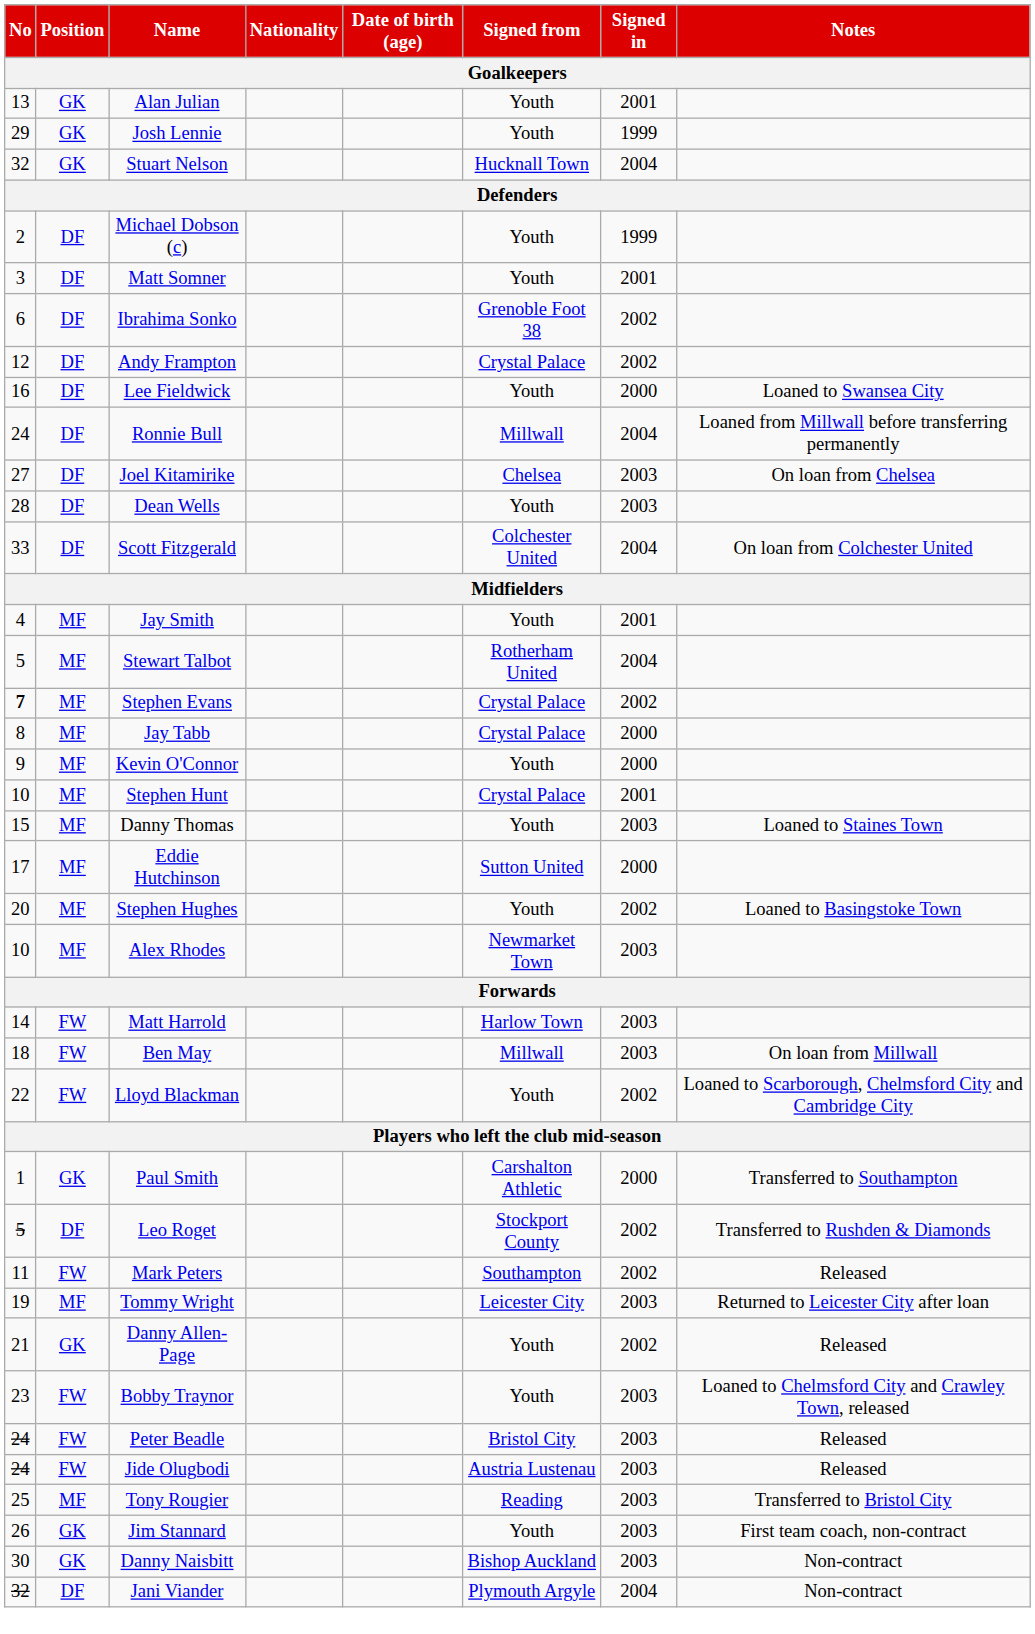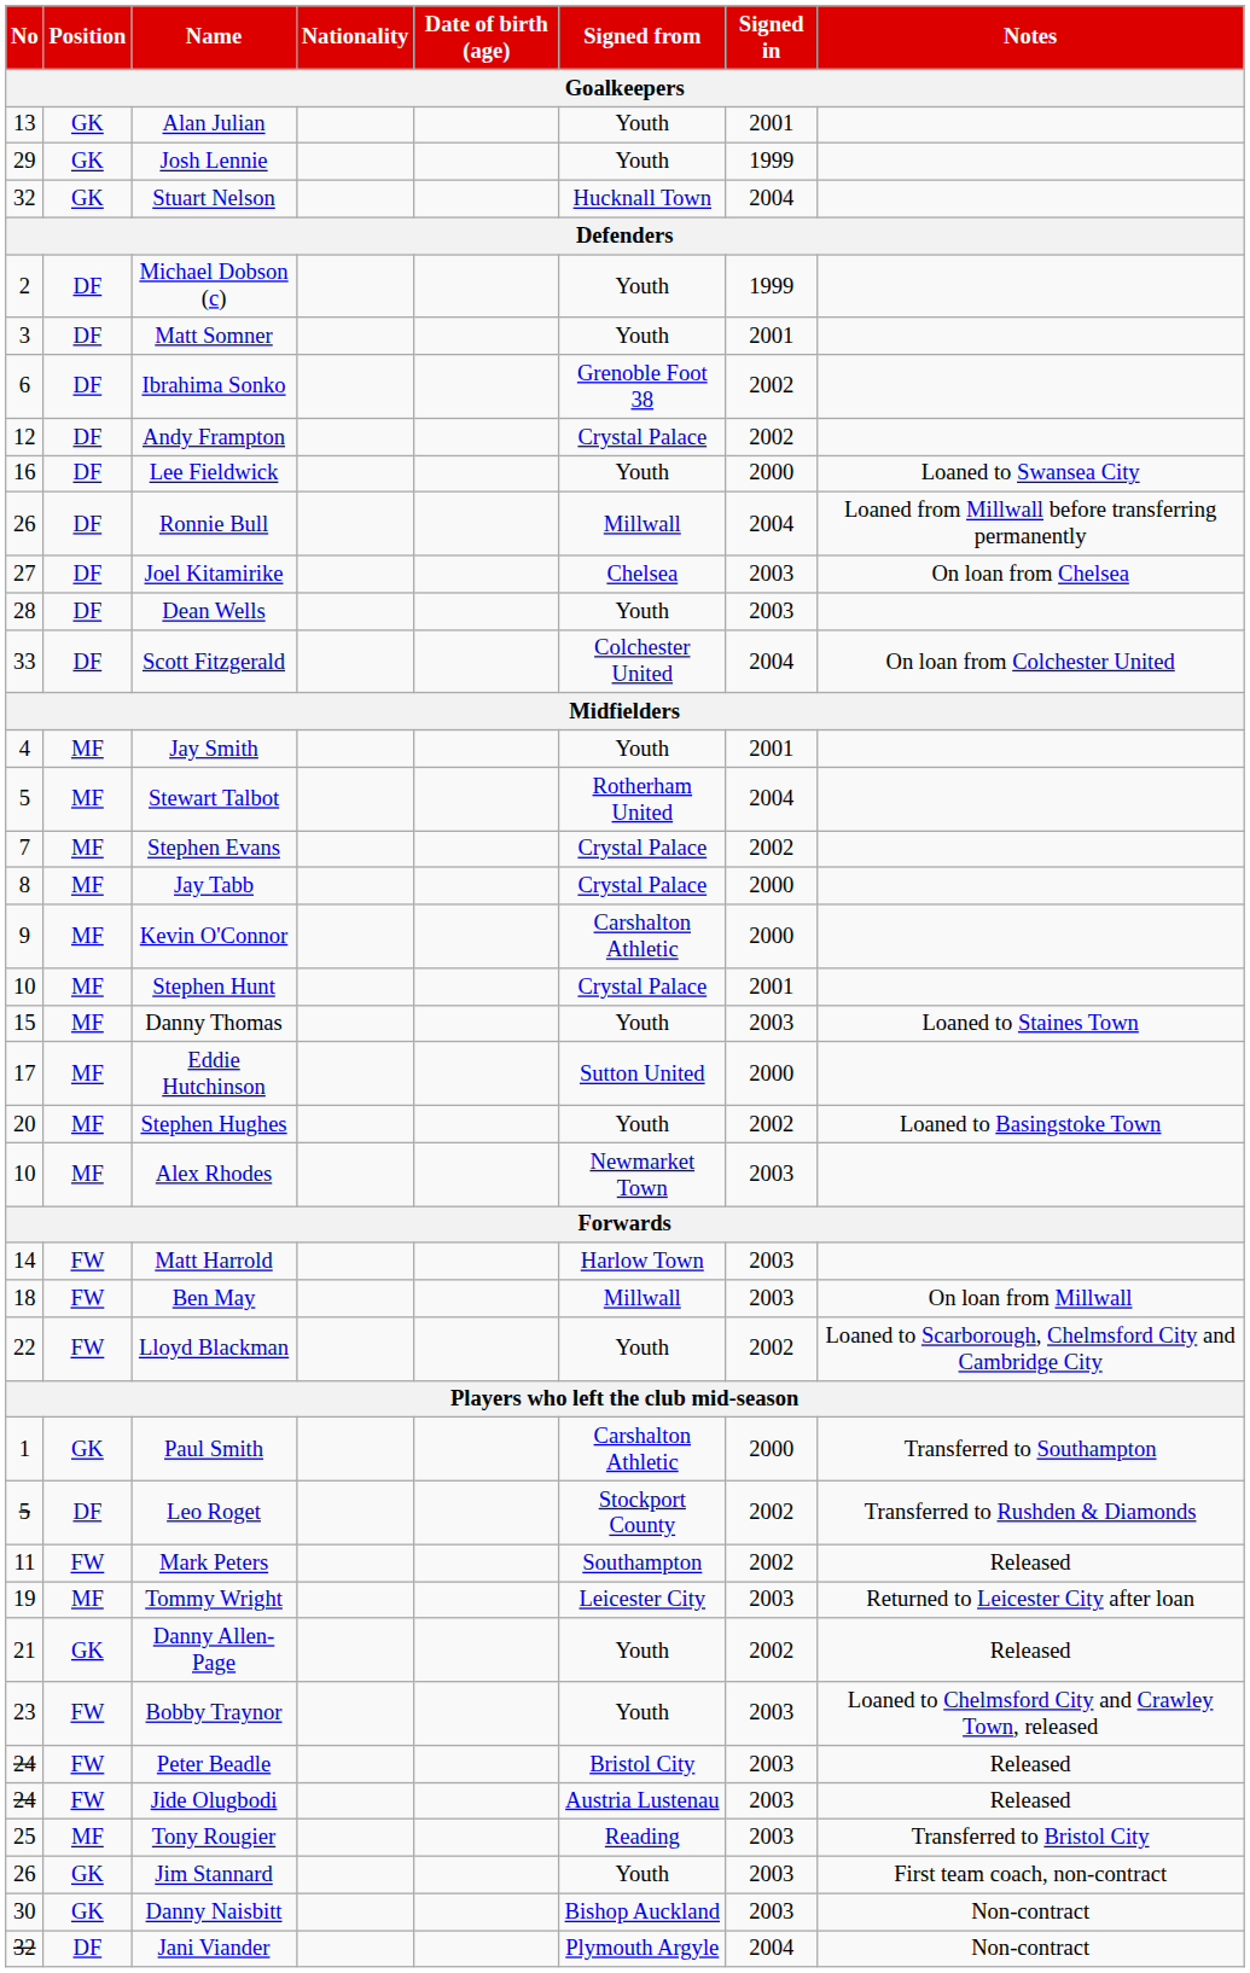 <table class="wikitable"  style="text-align:center; font-size:90%; width:90%;">
 <tr>
 <th style="background:#d00; color:white; text-align:center;">No</th>
 <th style="background:#d00; color:white; text-align:center;">Position</th>
 <th style="background:#d00; color:white; text-align:center;">Name</th>
 <th style="background:#d00; color:white; text-align:center;">Nationality</th>
 <th style="background:#d00; color:white; text-align:center;">Date of birth (age)</th>
 <th style="background:#d00; color:white; text-align:center;">Signed from</th>
 <th style="background:#d00; color:white; text-align:center;">Signed in</th>
 <th style="background:#d00; color:white; text-align:center;">Notes</th>
 </tr>
 <tr>
 <th colspan="8">Goalkeepers</th>
 </tr>
 <tr>
 <td>13</td>
 <td><a href='#'>GK</a></td>
 <td><a href='#'>Alan Julian</a></td>
 <td></td>
 <td></td>
 <td>Youth</td>
 <td>2001</td>
 <td></td>
 </tr>
 <tr>
 <td>29</td>
 <td><a href='#'>GK</a></td>
 <td><a href='#'>Josh Lennie</a></td>
 <td></td>
 <td></td>
 <td>Youth</td>
 <td>1999</td>
 <td></td>
 </tr>
 <tr>
 <td>32</td>
 <td><a href='#'>GK</a></td>
 <td><a href='#'>Stuart Nelson</a></td>
 <td></td>
 <td></td>
 <td><a href='#'>Hucknall Town</a></td>
 <td>2004</td>
 <td></td>
 </tr>
 <tr>
 <th colspan="8">Defenders</th>
 </tr>
 <tr>
 <td>2</td>
 <td><a href='#'>DF</a></td>
 <td><a href='#'>Michael Dobson</a> (<a href='#'>c</a>)</td>
 <td></td>
 <td></td>
 <td>Youth</td>
 <td>1999</td>
 <td></td>
 </tr>
 <tr>
 <td>3</td>
 <td><a href='#'>DF</a></td>
 <td><a href='#'>Matt Somner</a></td>
 <td></td>
 <td></td>
 <td>Youth</td>
 <td>2001</td>
 <td></td>
 </tr>
 <tr>
 <td>6</td>
 <td><a href='#'>DF</a></td>
 <td><a href='#'>Ibrahima Sonko</a></td>
 <td></td>
 <td></td>
 <td><a href='#'>Grenoble Foot 38</a></td>
 <td>2002</td>
 <td></td>
 </tr>
 <tr>
 <td>12</td>
 <td><a href='#'>DF</a></td>
 <td><a href='#'>Andy Frampton</a></td>
 <td></td>
 <td></td>
 <td><a href='#'>Crystal Palace</a></td>
 <td>2002</td>
 <td></td>
 </tr>
 <tr>
 <td>16</td>
 <td><a href='#'>DF</a></td>
 <td><a href='#'>Lee Fieldwick</a></td>
 <td></td>
 <td></td>
 <td>Youth</td>
 <td>2000</td>
 <td>Loaned to <a href='#'>Swansea City</a></td>
 </tr>
 <tr>
-<td>24</td>
+<td>26</td>
 <td><a href='#'>DF</a></td>
 <td><a href='#'>Ronnie Bull</a></td>
 <td></td>
 <td></td>
 <td><a href='#'>Millwall</a></td>
 <td>2004</td>
 <td>Loaned from <a href='#'>Millwall</a> before transferring permanently</td>
 </tr>
 <tr>
 <td>27</td>
 <td><a href='#'>DF</a></td>
 <td><a href='#'>Joel Kitamirike</a></td>
 <td></td>
 <td></td>
 <td><a href='#'>Chelsea</a></td>
 <td>2003</td>
 <td>On loan from <a href='#'>Chelsea</a></td>
 </tr>
 <tr>
 <td>28</td>
 <td><a href='#'>DF</a></td>
 <td><a href='#'>Dean Wells</a></td>
 <td></td>
 <td></td>
 <td>Youth</td>
 <td>2003</td>
 <td></td>
 </tr>
 <tr>
 <td>33</td>
 <td><a href='#'>DF</a></td>
 <td><a href='#'>Scott Fitzgerald</a></td>
 <td></td>
 <td></td>
 <td><a href='#'>Colchester United</a></td>
 <td>2004</td>
 <td>On loan from <a href='#'>Colchester United</a></td>
 </tr>
 <tr>
 <th colspan="8">Midfielders</th>
 </tr>
 <tr>
 <td>4</td>
 <td><a href='#'>MF</a></td>
 <td><a href='#'>Jay Smith</a></td>
 <td></td>
 <td></td>
 <td>Youth</td>
 <td>2001</td>
 <td></td>
 </tr>
 <tr>
 <td>5</td>
 <td><a href='#'>MF</a></td>
 <td><a href='#'>Stewart Talbot</a></td>
 <td></td>
 <td></td>
 <td><a href='#'>Rotherham United</a></td>
 <td>2004</td>
 <td></td>
 </tr>
 <tr>
-<td><strong>7</strong></td>
+<td>7</td>
 <td><a href='#'>MF</a></td>
 <td><a href='#'>Stephen Evans</a></td>
 <td></td>
 <td></td>
 <td><a href='#'>Crystal Palace</a></td>
 <td>2002</td>
 <td></td>
 </tr>
 <tr>
 <td>8</td>
 <td><a href='#'>MF</a></td>
 <td><a href='#'>Jay Tabb</a></td>
 <td></td>
 <td></td>
 <td><a href='#'>Crystal Palace</a></td>
 <td>2000</td>
 <td></td>
 </tr>
 <tr>
 <td>9</td>
 <td><a href='#'>MF</a></td>
 <td><a href='#'>Kevin O'Connor</a></td>
 <td></td>
 <td></td>
-<td>Youth</td>
+<td><a href='#'>Carshalton Athletic</a></td>
 <td>2000</td>
 <td></td>
 </tr>
 <tr>
 <td>10</td>
 <td><a href='#'>MF</a></td>
 <td><a href='#'>Stephen Hunt</a></td>
 <td></td>
 <td></td>
 <td><a href='#'>Crystal Palace</a></td>
 <td>2001</td>
 <td></td>
 </tr>
 <tr>
 <td>15</td>
 <td><a href='#'>MF</a></td>
 <td>Danny Thomas</td>
 <td></td>
 <td></td>
 <td>Youth</td>
 <td>2003</td>
 <td>Loaned to <a href='#'>Staines Town</a></td>
 </tr>
 <tr>
 <td>17</td>
 <td><a href='#'>MF</a></td>
 <td><a href='#'>Eddie Hutchinson</a></td>
 <td></td>
 <td></td>
 <td><a href='#'>Sutton United</a></td>
 <td>2000</td>
 <td></td>
 </tr>
 <tr>
 <td>20</td>
 <td><a href='#'>MF</a></td>
 <td><a href='#'>Stephen Hughes</a></td>
 <td></td>
 <td></td>
 <td>Youth</td>
 <td>2002</td>
 <td>Loaned to <a href='#'>Basingstoke Town</a></td>
 </tr>
 <tr>
 <td>10</td>
 <td><a href='#'>MF</a></td>
 <td><a href='#'>Alex Rhodes</a></td>
 <td></td>
 <td></td>
 <td><a href='#'>Newmarket Town</a></td>
 <td>2003</td>
 <td></td>
 </tr>
 <tr>
 <th colspan="8">Forwards</th>
 </tr>
 <tr>
 <td>14</td>
 <td><a href='#'>FW</a></td>
 <td><a href='#'>Matt Harrold</a></td>
 <td></td>
 <td></td>
 <td><a href='#'>Harlow Town</a></td>
 <td>2003</td>
 <td></td>
 </tr>
 <tr>
 <td>18</td>
 <td><a href='#'>FW</a></td>
 <td><a href='#'>Ben May</a></td>
 <td></td>
 <td></td>
 <td><a href='#'>Millwall</a></td>
 <td>2003</td>
 <td>On loan from <a href='#'>Millwall</a></td>
 </tr>
 <tr>
 <td>22</td>
 <td><a href='#'>FW</a></td>
 <td><a href='#'>Lloyd Blackman</a></td>
 <td></td>
 <td></td>
 <td>Youth</td>
 <td>2002</td>
 <td>Loaned to <a href='#'>Scarborough</a>, <a href='#'>Chelmsford City</a> and <a href='#'>Cambridge City</a></td>
 </tr>
 <tr>
 <th colspan="8">Players who left the club mid-season</th>
 </tr>
 <tr>
 <td>1</td>
 <td><a href='#'>GK</a></td>
 <td><a href='#'>Paul Smith</a></td>
 <td></td>
 <td></td>
 <td><a href='#'>Carshalton Athletic</a></td>
 <td>2000</td>
 <td>Transferred to <a href='#'>Southampton</a></td>
 </tr>
 <tr>
 <td><s>5</s></td>
 <td><a href='#'>DF</a></td>
 <td><a href='#'>Leo Roget</a></td>
 <td></td>
 <td></td>
 <td><a href='#'>Stockport County</a></td>
 <td>2002</td>
 <td>Transferred to <a href='#'>Rushden & Diamonds</a></td>
 </tr>
 <tr>
 <td>11</td>
 <td><a href='#'>FW</a></td>
 <td><a href='#'>Mark Peters</a></td>
 <td></td>
 <td></td>
 <td><a href='#'>Southampton</a></td>
 <td>2002</td>
 <td>Released</td>
 </tr>
 <tr>
 <td>19</td>
 <td><a href='#'>MF</a></td>
 <td><a href='#'>Tommy Wright</a></td>
 <td></td>
 <td></td>
 <td><a href='#'>Leicester City</a></td>
 <td>2003</td>
 <td>Returned to <a href='#'>Leicester City</a> after loan</td>
 </tr>
 <tr>
 <td>21</td>
 <td><a href='#'>GK</a></td>
 <td><a href='#'>Danny Allen-Page</a></td>
 <td></td>
 <td></td>
 <td>Youth</td>
 <td>2002</td>
 <td>Released</td>
 </tr>
 <tr>
 <td>23</td>
 <td><a href='#'>FW</a></td>
 <td><a href='#'>Bobby Traynor</a></td>
 <td></td>
 <td></td>
 <td>Youth</td>
 <td>2003</td>
 <td>Loaned to <a href='#'>Chelmsford City</a> and <a href='#'>Crawley Town</a>, released</td>
 </tr>
 <tr>
 <td><s>24</s></td>
 <td><a href='#'>FW</a></td>
 <td><a href='#'>Peter Beadle</a></td>
 <td></td>
 <td></td>
 <td><a href='#'>Bristol City</a></td>
 <td>2003</td>
 <td>Released</td>
 </tr>
 <tr>
 <td><s>24</s></td>
 <td><a href='#'>FW</a></td>
 <td><a href='#'>Jide Olugbodi</a></td>
 <td></td>
 <td></td>
 <td><a href='#'>Austria Lustenau</a></td>
 <td>2003</td>
 <td>Released</td>
 </tr>
 <tr>
 <td>25</td>
 <td><a href='#'>MF</a></td>
 <td><a href='#'>Tony Rougier</a></td>
 <td></td>
 <td></td>
 <td><a href='#'>Reading</a></td>
 <td>2003</td>
 <td>Transferred to <a href='#'>Bristol City</a></td>
 </tr>
 <tr>
 <td>26</td>
 <td><a href='#'>GK</a></td>
 <td><a href='#'>Jim Stannard</a></td>
 <td></td>
 <td></td>
 <td>Youth</td>
 <td>2003</td>
 <td>First team coach, non-contract</td>
 </tr>
 <tr>
 <td>30</td>
 <td><a href='#'>GK</a></td>
 <td><a href='#'>Danny Naisbitt</a></td>
 <td></td>
 <td></td>
 <td><a href='#'>Bishop Auckland</a></td>
 <td>2003</td>
 <td>Non-contract</td>
 </tr>
 <tr>
 <td><s>32</s></td>
 <td><a href='#'>DF</a></td>
 <td><a href='#'>Jani Viander</a></td>
 <td></td>
 <td></td>
 <td><a href='#'>Plymouth Argyle</a></td>
 <td>2004</td>
 <td>Non-contract</td>
 </tr>
 </table>
